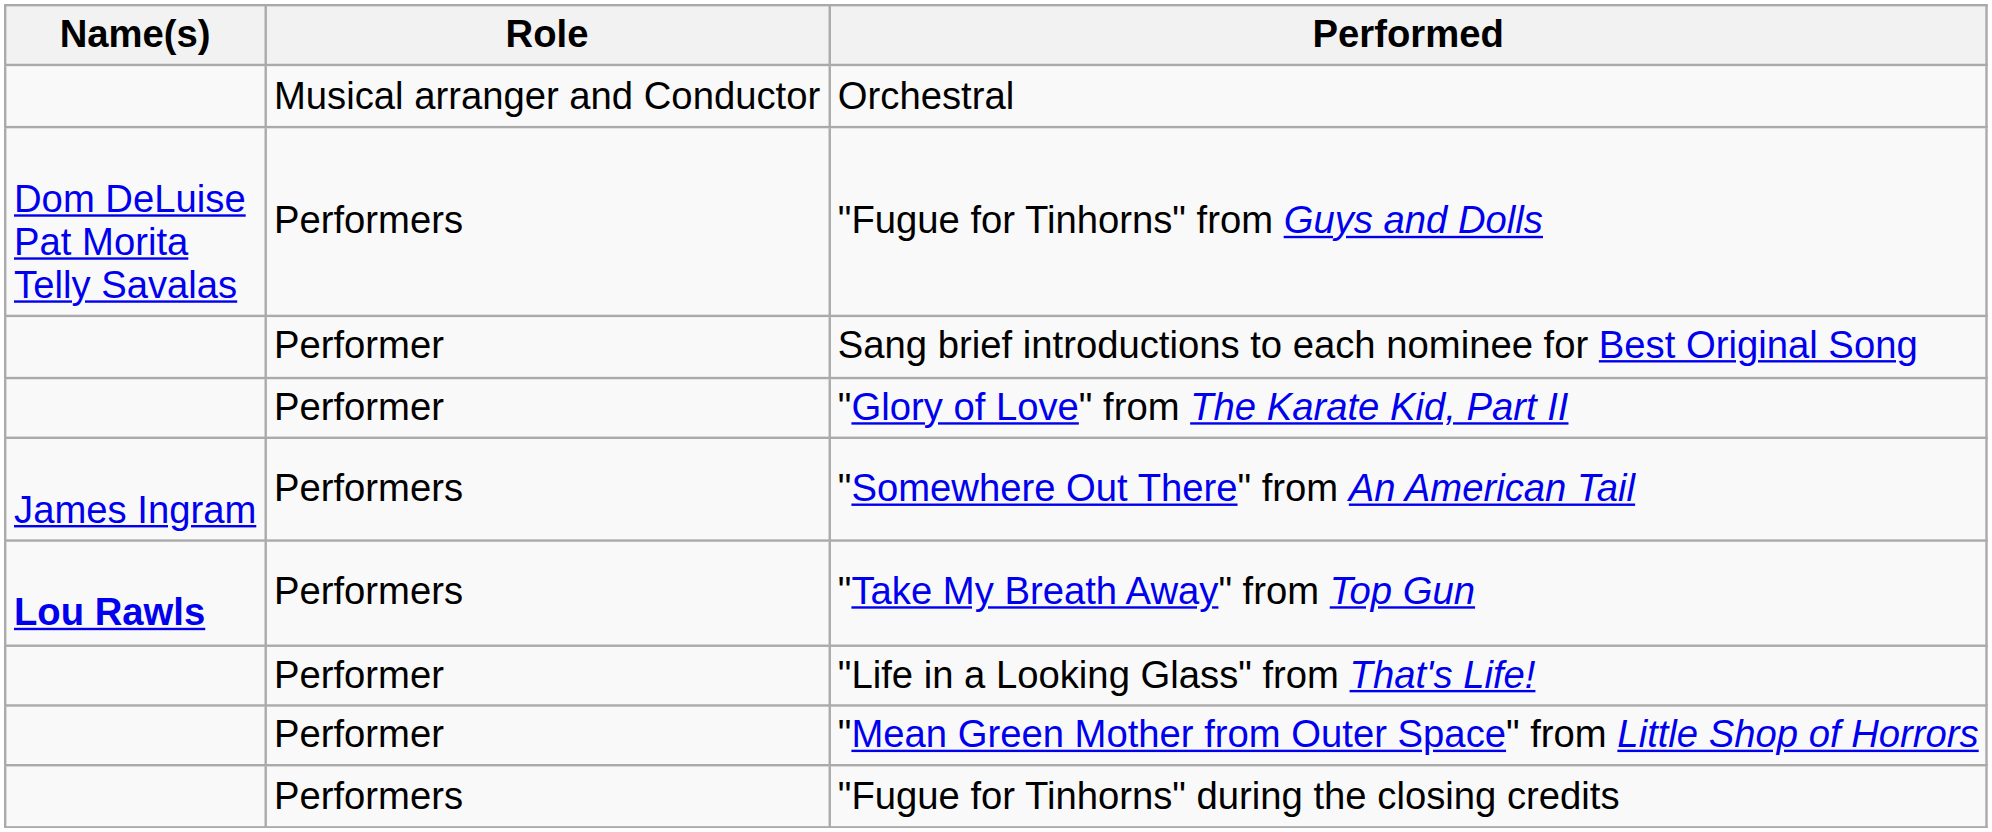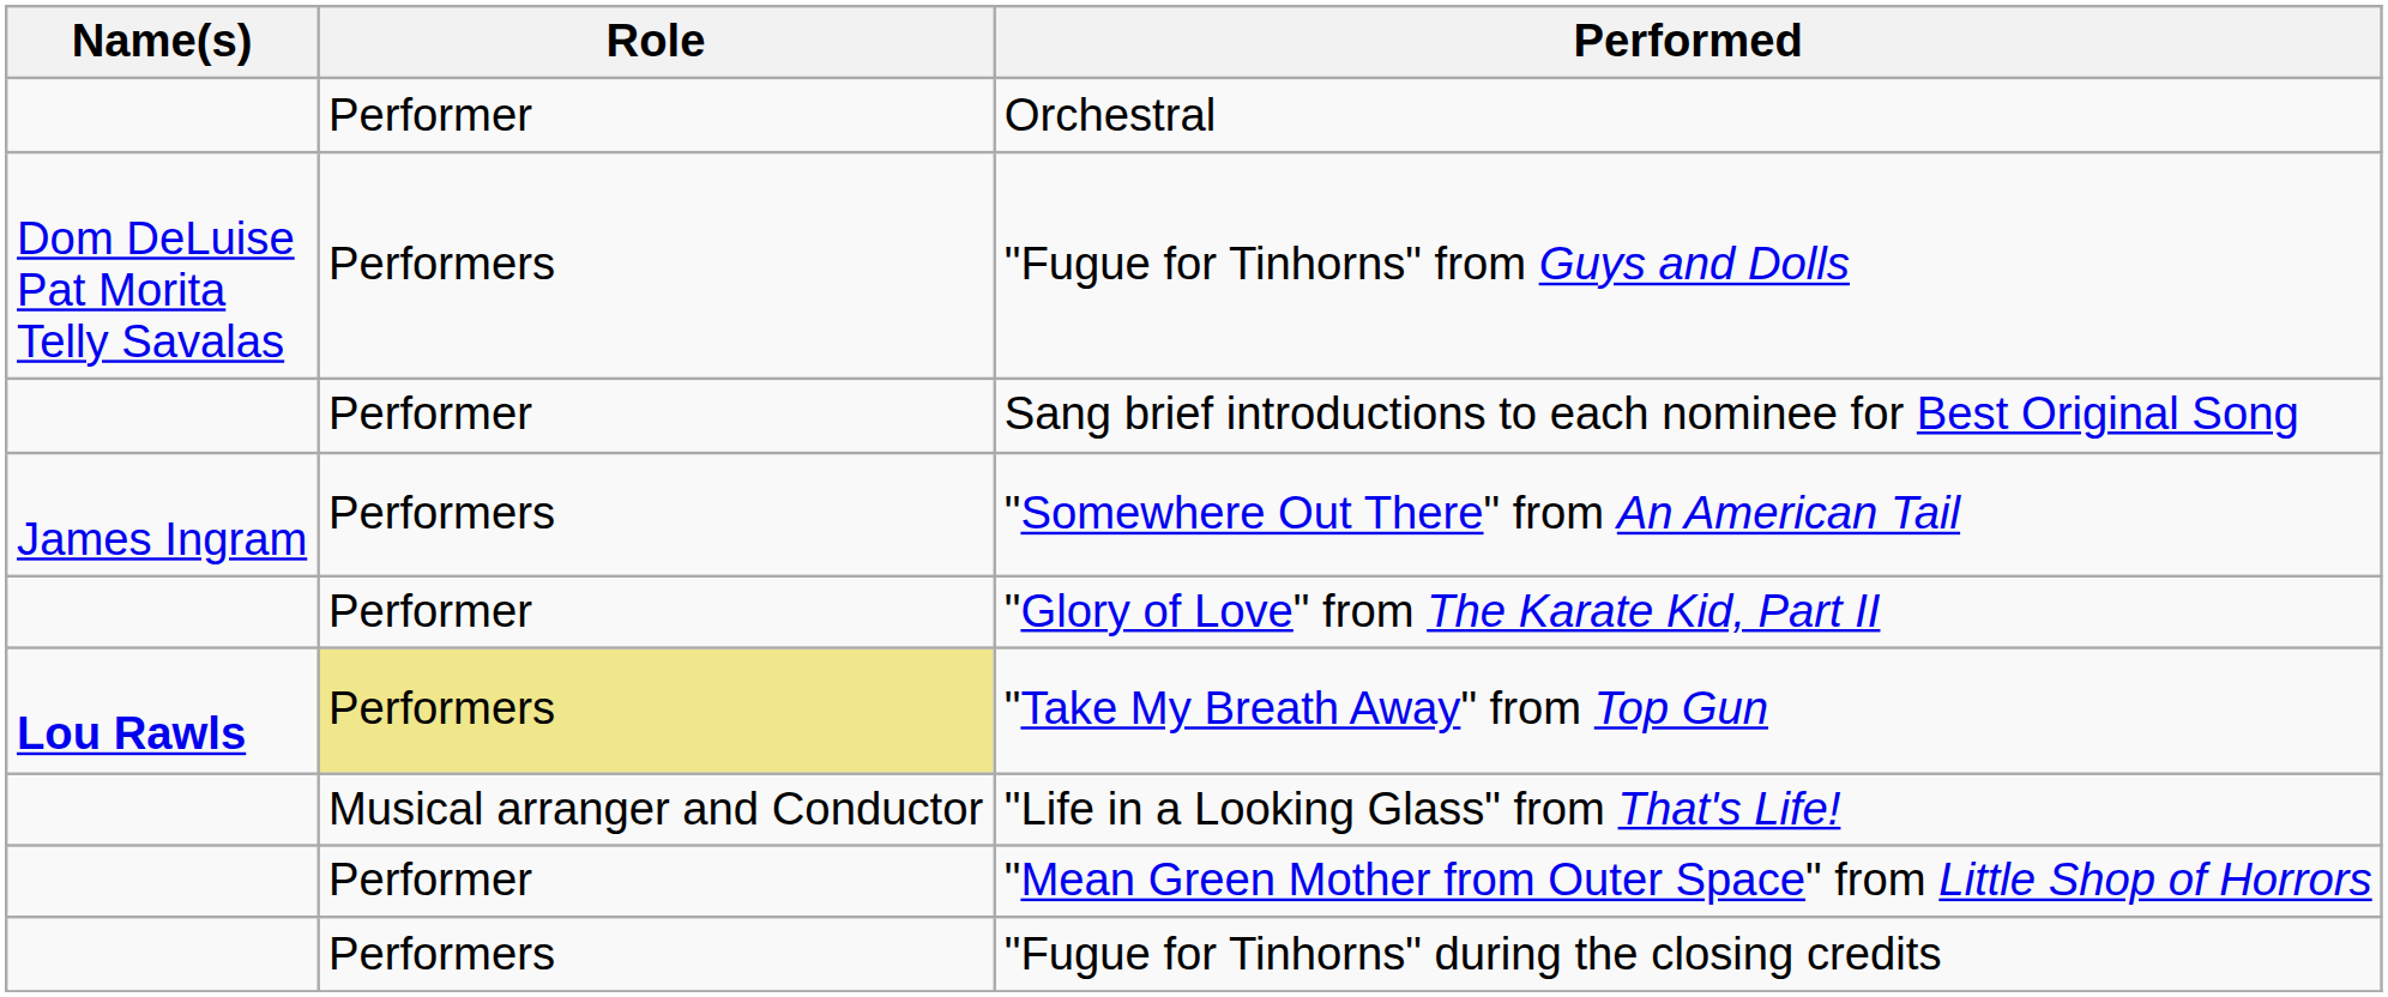 <table class="wikitable sortable">
 <tr>
 <th>Name(s)</th>
 <th>Role</th>
 <th>Performed</th>
 </tr>
 <tr>
 <td></td>
-<td>Musical arranger and Conductor</td>
+<td>Performer</td>
 <td>Orchestral</td>
 </tr>
 <tr>
 <td><br><a href='#'>Dom DeLuise</a><br><a href='#'>Pat Morita</a><br><a href='#'>Telly Savalas</a></td>
 <td>Performers</td>
 <td>"Fugue for Tinhorns" from <em><a href='#'>Guys and Dolls</a></em></td>
 </tr>
 <tr>
 <td></td>
 <td>Performer</td>
 <td>Sang brief introductions to each nominee for <a href='#'>Best Original Song</a></td>
 </tr>
 <tr>
+<td><br><a href='#'>James Ingram</a></td>
+<td>Performers</td>
+<td>"<a href='#'>Somewhere Out There</a>" from <em><a href='#'>An American Tail</a></em></td>
+</tr>
+<tr>
 <td></td>
 <td>Performer</td>
 <td>"<a href='#'>Glory of Love</a>" from <em><a href='#'>The Karate Kid, Part II</a></em></td>
 </tr>
 <tr>
-<td><br><a href='#'>James Ingram</a></td>
-<td>Performers</td>
-<td>"<a href='#'>Somewhere Out There</a>" from <em><a href='#'>An American Tail</a></em></td>
-</tr>
-<tr>
 <td><strong><br><a href='#'>Lou Rawls</a></strong></td>
-<td>Performers</td>
+<td style="background: khaki;">Performers</td>
 <td>"<a href='#'>Take My Breath Away</a>" from <em><a href='#'>Top Gun</a></em></td>
 </tr>
 <tr>
 <td></td>
-<td>Performer</td>
+<td>Musical arranger and Conductor</td>
 <td>"Life in a Looking Glass" from <em><a href='#'>That's Life!</a></em></td>
 </tr>
 <tr>
 <td></td>
 <td>Performer</td>
 <td>"<a href='#'>Mean Green Mother from Outer Space</a>" from <em><a href='#'>Little Shop of Horrors</a></em></td>
 </tr>
 <tr>
 <td></td>
 <td>Performers</td>
 <td>"Fugue for Tinhorns" during the closing credits</td>
 </tr>
 </table>
